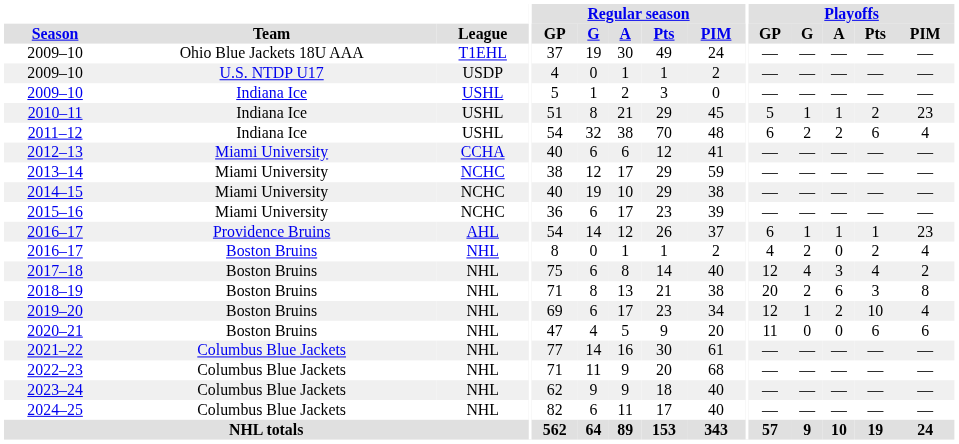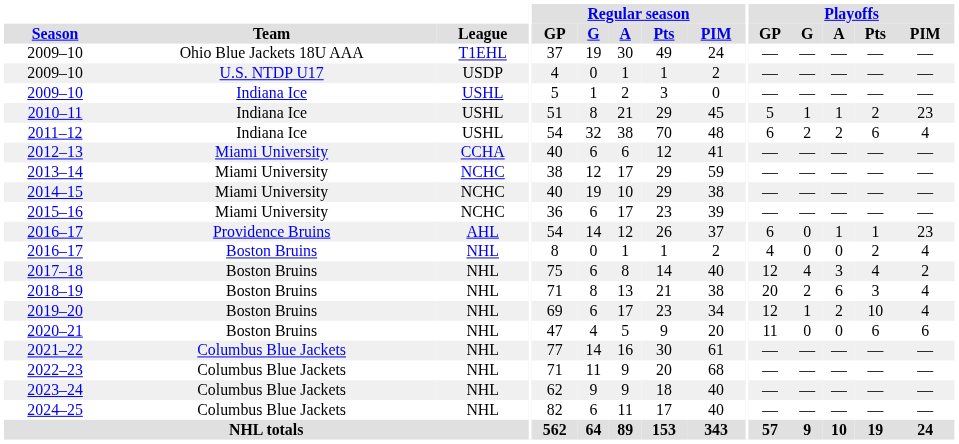 <table border="0" cellpadding="1" cellspacing="0" style="text-align:center; width:60em">
 <tr bgcolor="#e0e0e0">
 <th colspan="3" bgcolor="#ffffff"></th>
 <th rowspan="99" bgcolor="#ffffff"></th>
 <th colspan="5"><a href='#'>Regular season</a></th>
 <th rowspan="99" bgcolor="#ffffff"></th>
 <th colspan="5"><a href='#'>Playoffs</a></th>
 </tr>
 <tr bgcolor="#e0e0e0">
 <th><a href='#'>Season</a></th>
 <th>Team</th>
 <th>League</th>
 <th>GP</th>
 <th><a href='#'>G</a></th>
 <th><a href='#'>A</a></th>
 <th><a href='#'>Pts</a></th>
 <th><a href='#'>PIM</a></th>
 <th>GP</th>
 <th>G</th>
 <th>A</th>
 <th>Pts</th>
 <th>PIM</th>
 </tr>
 <tr>
 <td>2009–10</td>
 <td>Ohio Blue Jackets 18U AAA</td>
 <td><a href='#'>T1EHL</a></td>
 <td>37</td>
 <td>19</td>
 <td>30</td>
 <td>49</td>
 <td>24</td>
 <td>—</td>
 <td>—</td>
 <td>—</td>
 <td>—</td>
 <td>—</td>
 </tr>
 <tr bgcolor="#f0f0f0">
 <td>2009–10</td>
 <td><a href='#'>U.S. NTDP U17</a></td>
 <td>USDP</td>
 <td>4</td>
 <td>0</td>
 <td>1</td>
 <td>1</td>
 <td>2</td>
 <td>—</td>
 <td>—</td>
 <td>—</td>
 <td>—</td>
 <td>—</td>
 </tr>
 <tr>
 <td><a href='#'>2009–10</a></td>
 <td><a href='#'>Indiana Ice</a></td>
 <td><a href='#'>USHL</a></td>
 <td>5</td>
 <td>1</td>
 <td>2</td>
 <td>3</td>
 <td>0</td>
 <td>—</td>
 <td>—</td>
 <td>—</td>
 <td>—</td>
 <td>—</td>
 </tr>
 <tr bgcolor="#f0f0f0">
 <td><a href='#'>2010–11</a></td>
 <td>Indiana Ice</td>
 <td>USHL</td>
 <td>51</td>
 <td>8</td>
 <td>21</td>
 <td>29</td>
 <td>45</td>
 <td>5</td>
 <td>1</td>
 <td>1</td>
 <td>2</td>
 <td>23</td>
 </tr>
 <tr>
 <td><a href='#'>2011–12</a></td>
 <td>Indiana Ice</td>
 <td>USHL</td>
 <td>54</td>
 <td>32</td>
 <td>38</td>
 <td>70</td>
 <td>48</td>
 <td>6</td>
 <td>2</td>
 <td>2</td>
 <td>6</td>
 <td>4</td>
 </tr>
 <tr bgcolor="#f0f0f0">
 <td><a href='#'>2012–13</a></td>
 <td><a href='#'>Miami University</a></td>
 <td><a href='#'>CCHA</a></td>
 <td>40</td>
 <td>6</td>
 <td>6</td>
 <td>12</td>
 <td>41</td>
 <td>—</td>
 <td>—</td>
 <td>—</td>
 <td>—</td>
 <td>—</td>
 </tr>
 <tr>
 <td><a href='#'>2013–14</a></td>
 <td>Miami University</td>
 <td><a href='#'>NCHC</a></td>
 <td>38</td>
 <td>12</td>
 <td>17</td>
 <td>29</td>
 <td>59</td>
 <td>—</td>
 <td>—</td>
 <td>—</td>
 <td>—</td>
 <td>—</td>
 </tr>
 <tr bgcolor="#f0f0f0">
 <td><a href='#'>2014–15</a></td>
 <td>Miami University</td>
 <td>NCHC</td>
 <td>40</td>
 <td>19</td>
 <td>10</td>
 <td>29</td>
 <td>38</td>
 <td>—</td>
 <td>—</td>
 <td>—</td>
 <td>—</td>
 <td>—</td>
 </tr>
 <tr>
 <td><a href='#'>2015–16</a></td>
 <td>Miami University</td>
 <td>NCHC</td>
 <td>36</td>
 <td>6</td>
 <td>17</td>
 <td>23</td>
 <td>39</td>
 <td>—</td>
 <td>—</td>
 <td>—</td>
 <td>—</td>
 <td>—</td>
 </tr>
 <tr bgcolor="#f0f0f0">
 <td><a href='#'>2016–17</a></td>
 <td><a href='#'>Providence Bruins</a></td>
 <td><a href='#'>AHL</a></td>
 <td>54</td>
 <td>14</td>
 <td>12</td>
 <td>26</td>
 <td>37</td>
 <td>6</td>
-<td>1</td>
+<td>0</td>
 <td>1</td>
 <td>1</td>
 <td>23</td>
 </tr>
 <tr>
 <td><a href='#'>2016–17</a></td>
 <td><a href='#'>Boston Bruins</a></td>
 <td><a href='#'>NHL</a></td>
 <td>8</td>
 <td>0</td>
 <td>1</td>
 <td>1</td>
 <td>2</td>
 <td>4</td>
-<td>2</td>
+<td>0</td>
 <td>0</td>
 <td>2</td>
 <td>4</td>
 </tr>
 <tr bgcolor="#f0f0f0">
 <td><a href='#'>2017–18</a></td>
 <td>Boston Bruins</td>
 <td>NHL</td>
 <td>75</td>
 <td>6</td>
 <td>8</td>
 <td>14</td>
 <td>40</td>
 <td>12</td>
 <td>4</td>
 <td>3</td>
 <td>4</td>
 <td>2</td>
 </tr>
 <tr>
 <td><a href='#'>2018–19</a></td>
 <td>Boston Bruins</td>
 <td>NHL</td>
 <td>71</td>
 <td>8</td>
 <td>13</td>
 <td>21</td>
 <td>38</td>
 <td>20</td>
 <td>2</td>
 <td>6</td>
 <td>3</td>
-<td>8</td>
+<td>4</td>
 </tr>
 <tr bgcolor="#f0f0f0">
 <td><a href='#'>2019–20</a></td>
 <td>Boston Bruins</td>
 <td>NHL</td>
 <td>69</td>
 <td>6</td>
 <td>17</td>
 <td>23</td>
 <td>34</td>
 <td>12</td>
 <td>1</td>
 <td>2</td>
 <td>10</td>
 <td>4</td>
 </tr>
 <tr>
 <td><a href='#'>2020–21</a></td>
 <td>Boston Bruins</td>
 <td>NHL</td>
 <td>47</td>
 <td>4</td>
 <td>5</td>
 <td>9</td>
 <td>20</td>
 <td>11</td>
 <td>0</td>
 <td>0</td>
 <td>6</td>
 <td>6</td>
 </tr>
 <tr bgcolor="#f0f0f0">
 <td><a href='#'>2021–22</a></td>
 <td><a href='#'>Columbus Blue Jackets</a></td>
 <td>NHL</td>
 <td>77</td>
 <td>14</td>
 <td>16</td>
 <td>30</td>
 <td>61</td>
 <td>—</td>
 <td>—</td>
 <td>—</td>
 <td>—</td>
 <td>—</td>
 </tr>
 <tr>
 <td><a href='#'>2022–23</a></td>
 <td>Columbus Blue Jackets</td>
 <td>NHL</td>
 <td>71</td>
 <td>11</td>
 <td>9</td>
 <td>20</td>
 <td>68</td>
 <td>—</td>
 <td>—</td>
 <td>—</td>
 <td>—</td>
 <td>—</td>
 </tr>
 <tr bgcolor="#f0f0f0">
 <td><a href='#'>2023–24</a></td>
 <td>Columbus Blue Jackets</td>
 <td>NHL</td>
 <td>62</td>
 <td>9</td>
 <td>9</td>
 <td>18</td>
 <td>40</td>
 <td>—</td>
 <td>—</td>
 <td>—</td>
 <td>—</td>
 <td>—</td>
 </tr>
 <tr>
 <td><a href='#'>2024–25</a></td>
 <td>Columbus Blue Jackets</td>
 <td>NHL</td>
 <td>82</td>
 <td>6</td>
 <td>11</td>
 <td>17</td>
 <td>40</td>
 <td>—</td>
 <td>—</td>
 <td>—</td>
 <td>—</td>
 <td>—</td>
 </tr>
 <tr bgcolor="#e0e0e0">
 <th colspan="3">NHL totals</th>
 <th>562</th>
 <th>64</th>
 <th>89</th>
 <th>153</th>
 <th>343</th>
 <th>57</th>
 <th>9</th>
 <th>10</th>
 <th>19</th>
 <th>24</th>
 </tr>
 </table>
